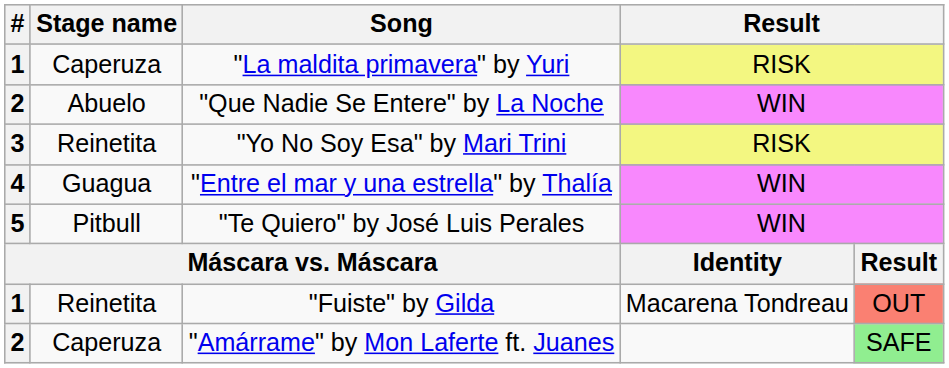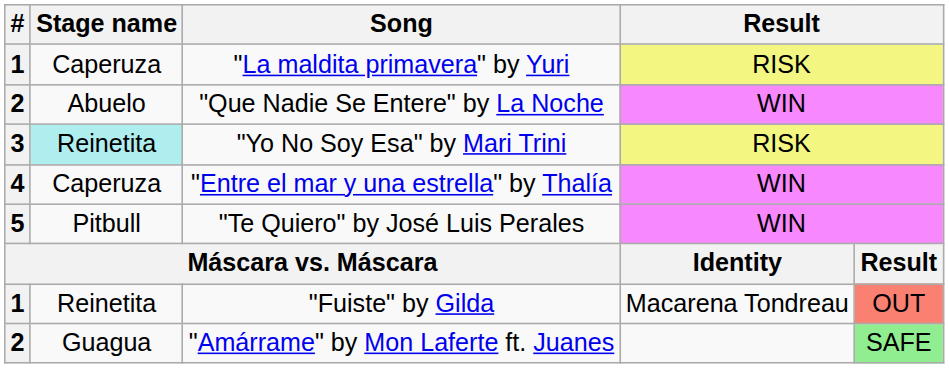 <table class="wikitable plainrowheaders" style="text-align: center;">
 <tr>
 <th>#</th>
 <th>Stage name</th>
 <th>Song</th>
 <th colspan=2>Result</th>
 </tr>
 <tr>
 <th>1</th>
 <td>Caperuza</td>
 <td>"<a href='#'>La maldita primavera</a>" by <a href='#'>Yuri</a></td>
 <td colspan=2 bgcolor=#F3F781>RISK</td>
 </tr>
 <tr>
 <th>2</th>
 <td>Abuelo</td>
 <td>"Que Nadie Se Entere" by <a href='#'>La Noche</a></td>
 <td colspan=2 bgcolor=#F888FD>WIN</td>
 </tr>
 <tr>
 <th>3</th>
-<td>Reinetita</td>
+<td style="background: paleturquoise;">Reinetita</td>
 <td>"Yo No Soy Esa" by <a href='#'>Mari Trini</a></td>
 <td colspan=2 bgcolor=#F3F781>RISK</td>
 </tr>
 <tr>
 <th>4</th>
-<td>Guagua</td>
+<td>Caperuza</td>
 <td>"<a href='#'>Entre el mar y una estrella</a>" by <a href='#'>Thalía</a></td>
 <td colspan=2 bgcolor=#F888FD>WIN</td>
 </tr>
 <tr>
 <th>5</th>
 <td>Pitbull</td>
 <td>"Te Quiero" by José Luis Perales</td>
 <td colspan=2 bgcolor=#F888FD>WIN</td>
 </tr>
 <tr>
 <th colspan="3">Máscara vs. Máscara</th>
 <th>Identity</th>
 <th>Result</th>
 </tr>
 <tr>
 <th>1</th>
 <td>Reinetita</td>
 <td>"Fuiste" by <a href='#'>Gilda</a></td>
 <td>Macarena Tondreau</td>
 <td bgcolor=salmon>OUT</td>
 </tr>
 <tr>
 <th>2</th>
-<td>Caperuza</td>
+<td>Guagua</td>
 <td>"<a href='#'>Amárrame</a>" by <a href='#'>Mon Laferte</a> ft. <a href='#'>Juanes</a></td>
 <td></td>
 <td bgcolor=lightgreen>SAFE</td>
 </tr>
 </table>
